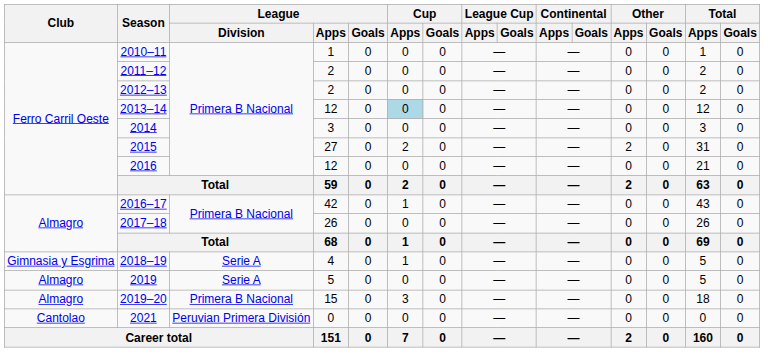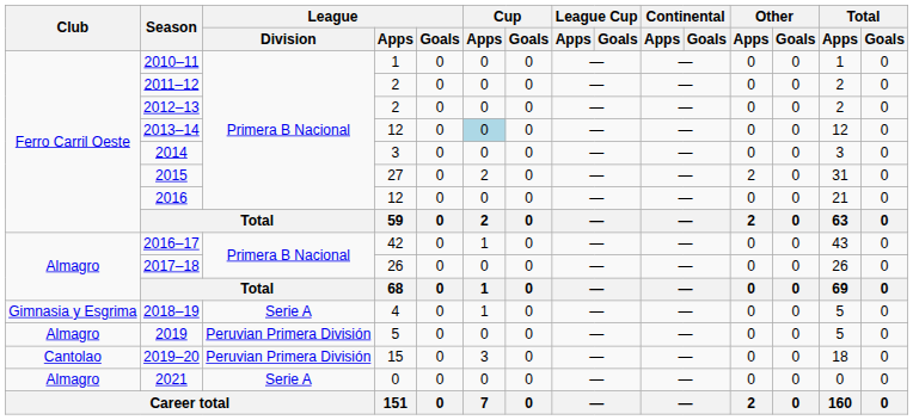 <table class="wikitable" style="text-align:center">
 <tr>
 <th rowspan="2">Club</th>
 <th rowspan="2">Season</th>
 <th colspan="3">League</th>
 <th colspan="2">Cup</th>
 <th colspan="2">League Cup</th>
 <th colspan="2">Continental</th>
 <th colspan="2">Other</th>
 <th colspan="2">Total</th>
 </tr>
 <tr>
 <th>Division</th>
 <th>Apps</th>
 <th>Goals</th>
 <th>Apps</th>
 <th>Goals</th>
 <th>Apps</th>
 <th>Goals</th>
 <th>Apps</th>
 <th>Goals</th>
 <th>Apps</th>
 <th>Goals</th>
 <th>Apps</th>
 <th>Goals</th>
 </tr>
 <tr>
 <td rowspan="8"><a href='#'>Ferro Carril Oeste</a></td>
 <td><a href='#'>2010–11</a></td>
 <td rowspan="7"><a href='#'>Primera B Nacional</a></td>
 <td>1</td>
 <td>0</td>
 <td>0</td>
 <td>0</td>
 <td colspan="2">—</td>
 <td colspan="2">—</td>
 <td>0</td>
 <td>0</td>
 <td>1</td>
 <td>0</td>
 </tr>
 <tr>
 <td><a href='#'>2011–12</a></td>
 <td>2</td>
 <td>0</td>
 <td>0</td>
 <td>0</td>
 <td colspan="2">—</td>
 <td colspan="2">—</td>
 <td>0</td>
 <td>0</td>
 <td>2</td>
 <td>0</td>
 </tr>
 <tr>
 <td><a href='#'>2012–13</a></td>
 <td>2</td>
 <td>0</td>
 <td>0</td>
 <td>0</td>
 <td colspan="2">—</td>
 <td colspan="2">—</td>
 <td>0</td>
 <td>0</td>
 <td>2</td>
 <td>0</td>
 </tr>
 <tr>
 <td><a href='#'>2013–14</a></td>
 <td>12</td>
 <td>0</td>
 <td style="background: lightblue;">0</td>
 <td>0</td>
 <td colspan="2">—</td>
 <td colspan="2">—</td>
 <td>0</td>
 <td>0</td>
 <td>12</td>
 <td>0</td>
 </tr>
 <tr>
 <td><a href='#'>2014</a></td>
 <td>3</td>
 <td>0</td>
 <td>0</td>
 <td>0</td>
 <td colspan="2">—</td>
 <td colspan="2">—</td>
 <td>0</td>
 <td>0</td>
 <td>3</td>
 <td>0</td>
 </tr>
 <tr>
 <td><a href='#'>2015</a></td>
 <td>27</td>
 <td>0</td>
 <td>2</td>
 <td>0</td>
 <td colspan="2">—</td>
 <td colspan="2">—</td>
 <td>2</td>
 <td>0</td>
 <td>31</td>
 <td>0</td>
 </tr>
 <tr>
 <td><a href='#'>2016</a></td>
 <td>12</td>
 <td>0</td>
 <td>0</td>
 <td>0</td>
 <td colspan="2">—</td>
 <td colspan="2">—</td>
 <td>0</td>
 <td>0</td>
 <td>21</td>
 <td>0</td>
 </tr>
 <tr>
 <th colspan="2">Total</th>
 <th>59</th>
 <th>0</th>
 <th>2</th>
 <th>0</th>
 <th colspan="2">—</th>
 <th colspan="2">—</th>
 <th>2</th>
 <th>0</th>
 <th>63</th>
 <th>0</th>
 </tr>
 <tr>
 <td rowspan="3"><a href='#'>Almagro</a></td>
 <td><a href='#'>2016–17</a></td>
 <td rowspan="2"><a href='#'>Primera B Nacional</a></td>
 <td>42</td>
 <td>0</td>
 <td>1</td>
 <td>0</td>
 <td colspan="2">—</td>
 <td colspan="2">—</td>
 <td>0</td>
 <td>0</td>
 <td>43</td>
 <td>0</td>
 </tr>
 <tr>
 <td><a href='#'>2017–18</a></td>
 <td>26</td>
 <td>0</td>
 <td>0</td>
 <td>0</td>
 <td colspan="2">—</td>
 <td colspan="2">—</td>
 <td>0</td>
 <td>0</td>
 <td>26</td>
 <td>0</td>
 </tr>
 <tr>
 <th colspan="2">Total</th>
 <th>68</th>
 <th>0</th>
 <th>1</th>
 <th>0</th>
 <th colspan="2">—</th>
 <th colspan="2">—</th>
 <th>0</th>
 <th>0</th>
 <th>69</th>
 <th>0</th>
 </tr>
 <tr>
 <td rowspan="1"><a href='#'>Gimnasia y Esgrima</a></td>
 <td><a href='#'>2018–19</a></td>
 <td rowspan="1"><a href='#'>Serie A</a></td>
 <td>4</td>
 <td>0</td>
 <td>1</td>
 <td>0</td>
 <td colspan="2">—</td>
 <td colspan="2">—</td>
 <td>0</td>
 <td>0</td>
 <td>5</td>
 <td>0</td>
 </tr>
 <tr>
 <td rowspan="1"><a href='#'>Almagro</a></td>
 <td><a href='#'>2019</a></td>
-<td rowspan="1"><a href='#'>Serie A</a></td>
+<td rowspan="1"><a href='#'>Peruvian Primera División</a></td>
 <td>5</td>
 <td>0</td>
 <td>0</td>
 <td>0</td>
 <td colspan="2">—</td>
 <td colspan="2">—</td>
 <td>0</td>
 <td>0</td>
 <td>5</td>
 <td>0</td>
 </tr>
 <tr>
-<td rowspan="1"><a href='#'>Almagro</a></td>
+<td rowspan="1"><a href='#'>Cantolao</a></td>
 <td><a href='#'>2019–20</a></td>
-<td rowspan="1"><a href='#'>Primera B Nacional</a></td>
+<td rowspan="1"><a href='#'>Peruvian Primera División</a></td>
 <td>15</td>
 <td>0</td>
 <td>3</td>
 <td>0</td>
 <td colspan="2">—</td>
 <td colspan="2">—</td>
 <td>0</td>
 <td>0</td>
 <td>18</td>
 <td>0</td>
 </tr>
 <tr>
-<td rowspan="1"><a href='#'>Cantolao</a></td>
+<td rowspan="1"><a href='#'>Almagro</a></td>
 <td><a href='#'>2021</a></td>
-<td rowspan="1"><a href='#'>Peruvian Primera División</a></td>
+<td rowspan="1"><a href='#'>Serie A</a></td>
 <td>0</td>
 <td>0</td>
 <td>0</td>
 <td>0</td>
 <td colspan="2">—</td>
 <td colspan="2">—</td>
 <td>0</td>
 <td>0</td>
 <td>0</td>
 <td>0</td>
 </tr>
 <tr>
 <th colspan="3">Career total</th>
 <th>151</th>
 <th>0</th>
 <th>7</th>
 <th>0</th>
 <th colspan="2">—</th>
 <th colspan="2">—</th>
 <th>2</th>
 <th>0</th>
 <th>160</th>
 <th>0</th>
 </tr>
 </table>
